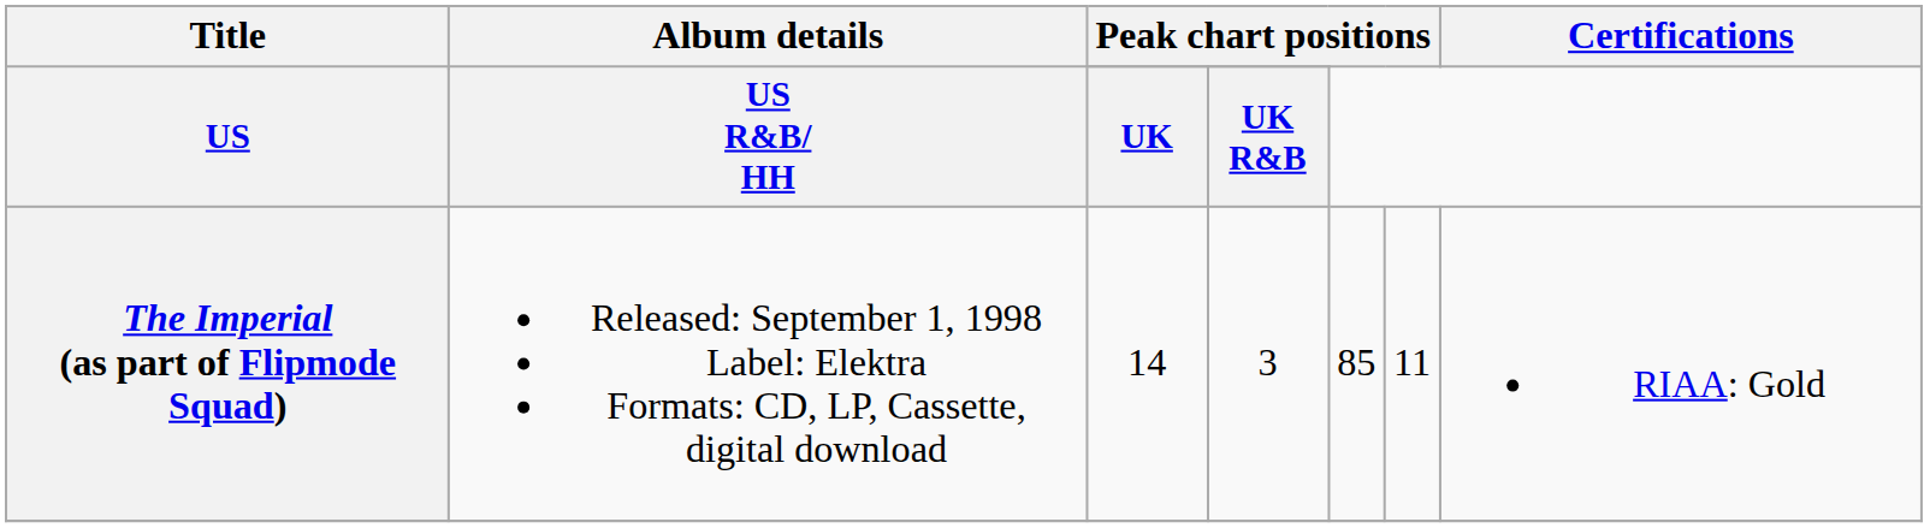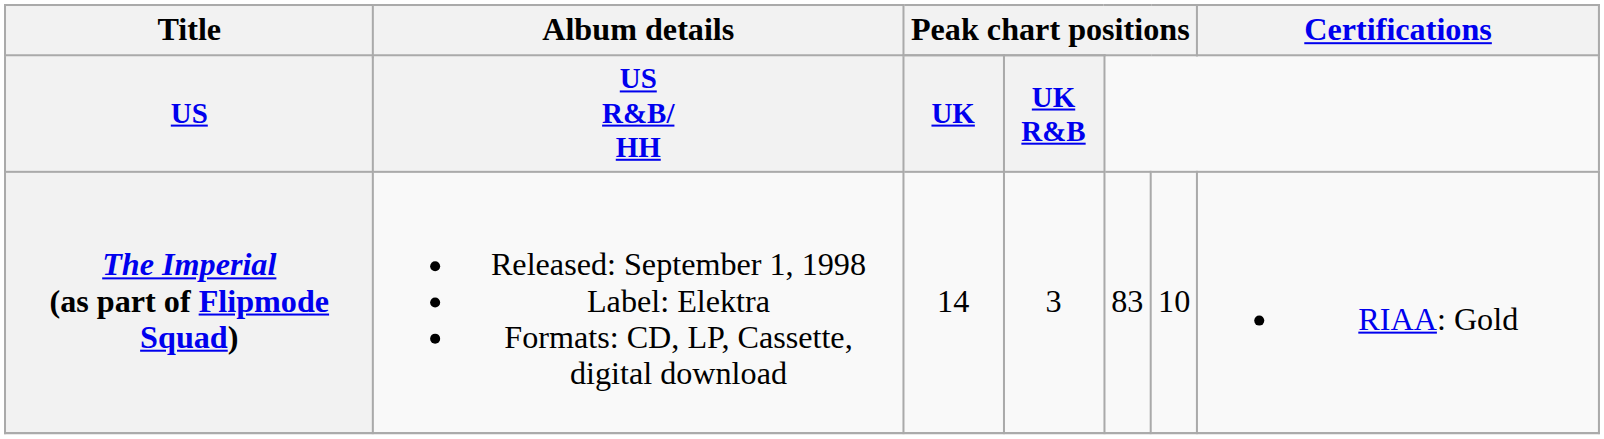 <table class="wikitable plainrowheaders" style="text-align:center;">
 <tr>
 <th scope="col" rowspan="2" style="width:11em;">Title</th>
 <th scope="col" rowspan="2" style="width:16em;">Album details</th>
 <th scope="col" colspan="4">Peak chart positions</th>
 <th scope="col" rowspan="2" style="width:12em;"><a href='#'>Certifications</a></th>
 </tr>
 <tr>
 </tr>
 <tr>
 <th scope="col" style="width:3em;font-size:90%;"><a href='#'>US</a><br></th>
 <th scope="col" style="width:3em;font-size:90%;"><a href='#'>US<br>R&B/<br>HH</a><br></th>
 <th scope="col" style="width:3em;font-size:90%;"><a href='#'>UK</a><br></th>
 <th scope="col" style="width:3em;font-size:90%;"><a href='#'>UK<br>R&B</a><br></th>
 </tr>
 <tr>
 <th scope="row"><em><a href='#'>The Imperial</a></em><br><span>(as part of <a href='#'>Flipmode Squad</a>)</span></th>
 <td><br><ul><li>Released: September 1, 1998</li><li>Label: Elektra</li><li>Formats: CD, LP, Cassette, digital download</li></ul></td>
 <td>14</td>
 <td>3</td>
-<td>85</td>
-<td>11</td>
+<td>83</td>
+<td>10</td>
 <td><br><ul><li><a href='#'>RIAA</a>: Gold</li></ul></td>
 </tr>
 <tr>
 </tr>
 </table>
